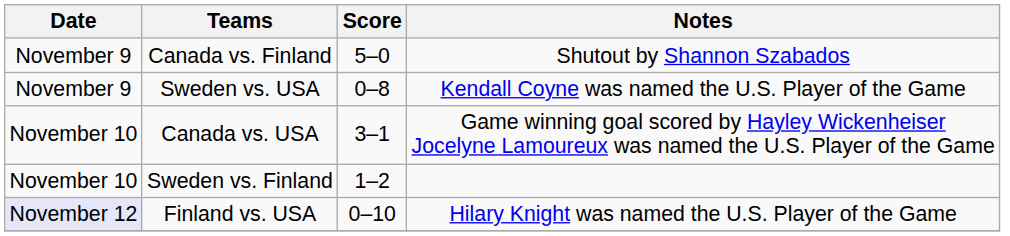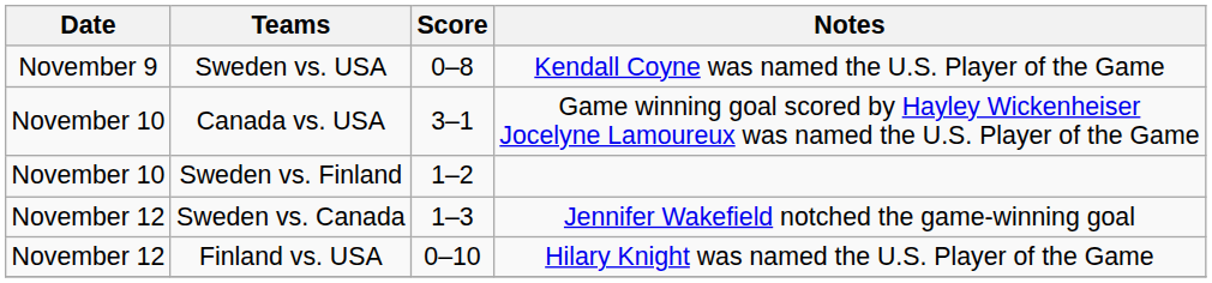 <table class="wikitable" style="text-align:center">
 <tr>
 <th>Date</th>
 <th>Teams</th>
 <th>Score</th>
 <th>Notes</th>
-</tr>
-<tr>
-<td>November 9</td>
-<td>Canada vs. Finland</td>
-<td>5–0</td>
-<td>Shutout by <a href='#'>Shannon Szabados</a></td>
 </tr>
 <tr>
 <td>November 9</td>
 <td>Sweden vs. USA</td>
 <td>0–8</td>
 <td><a href='#'>Kendall Coyne</a> was named the U.S. Player of the Game</td>
 </tr>
 <tr>
 <td>November 10</td>
 <td>Canada vs. USA</td>
 <td>3–1</td>
 <td>Game winning goal scored by <a href='#'>Hayley Wickenheiser</a><br><a href='#'>Jocelyne Lamoureux</a> was named the U.S. Player of the Game</td>
 </tr>
 <tr>
 <td>November 10</td>
 <td>Sweden vs. Finland</td>
 <td>1–2</td>
 <td></td>
 </tr>
 <tr>
-<td style="background: lavender;">November 12</td>
+<td>November 12</td>
+<td>Sweden vs. Canada</td>
+<td>1–3</td>
+<td><a href='#'>Jennifer Wakefield</a> notched the game-winning goal</td>
+</tr>
+<tr>
+<td>November 12</td>
 <td>Finland vs. USA</td>
 <td>0–10</td>
 <td><a href='#'>Hilary Knight</a> was named the U.S. Player of the Game</td>
 </tr>
 <tr>
 </tr>
 </table>
